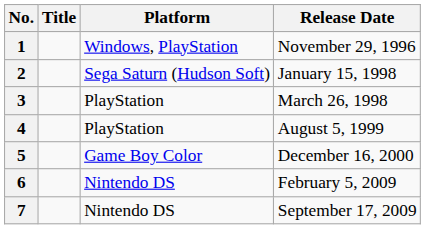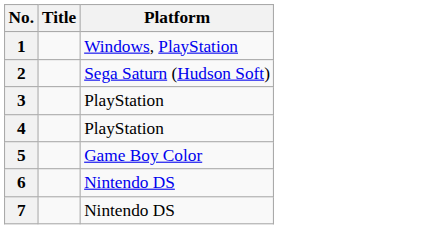 <table class="wikitable">
 <tr>
 <th>No.</th>
 <th>Title</th>
 <th>Platform</th>
-<th>Release Date</th>
 </tr>
 <tr>
 <th>1</th>
 <td></td>
 <td><a href='#'>Windows</a>, <a href='#'>PlayStation</a></td>
-<td>November 29, 1996</td>
 </tr>
 <tr>
 <th>2</th>
 <td></td>
 <td><a href='#'>Sega Saturn</a> (<a href='#'>Hudson Soft</a>)</td>
-<td>January 15, 1998</td>
 </tr>
 <tr>
 <th>3</th>
 <td></td>
 <td>PlayStation</td>
-<td>March 26, 1998</td>
 </tr>
 <tr>
 <th>4</th>
 <td></td>
 <td>PlayStation</td>
-<td>August 5, 1999</td>
 </tr>
 <tr>
 <th>5</th>
 <td></td>
 <td><a href='#'>Game Boy Color</a></td>
-<td>December 16, 2000</td>
 </tr>
 <tr>
 <th>6</th>
 <td></td>
 <td><a href='#'>Nintendo DS</a></td>
-<td>February 5, 2009</td>
 </tr>
 <tr>
 <th>7</th>
 <td></td>
 <td>Nintendo DS</td>
-<td>September 17, 2009</td>
 </tr>
 </table>
